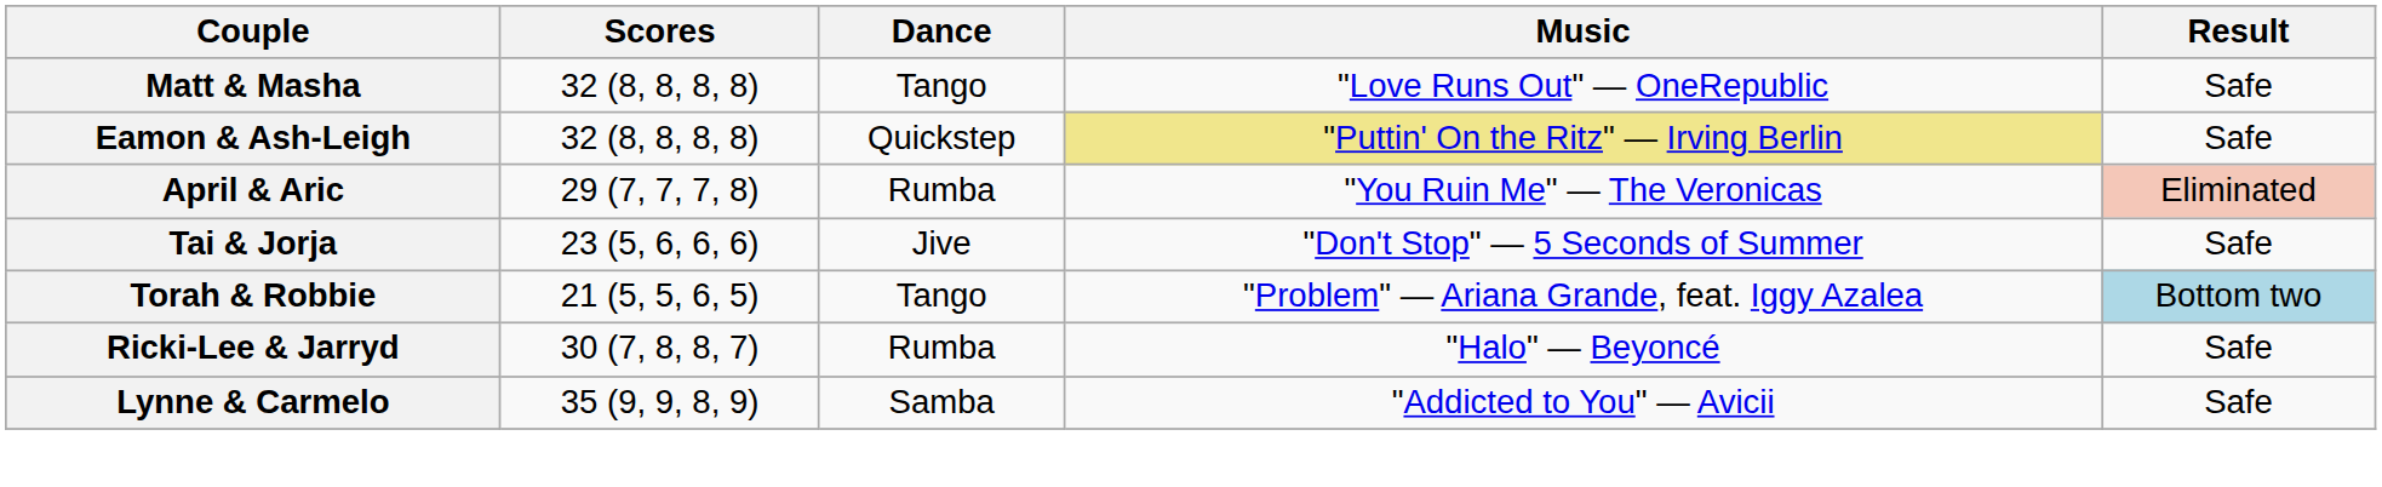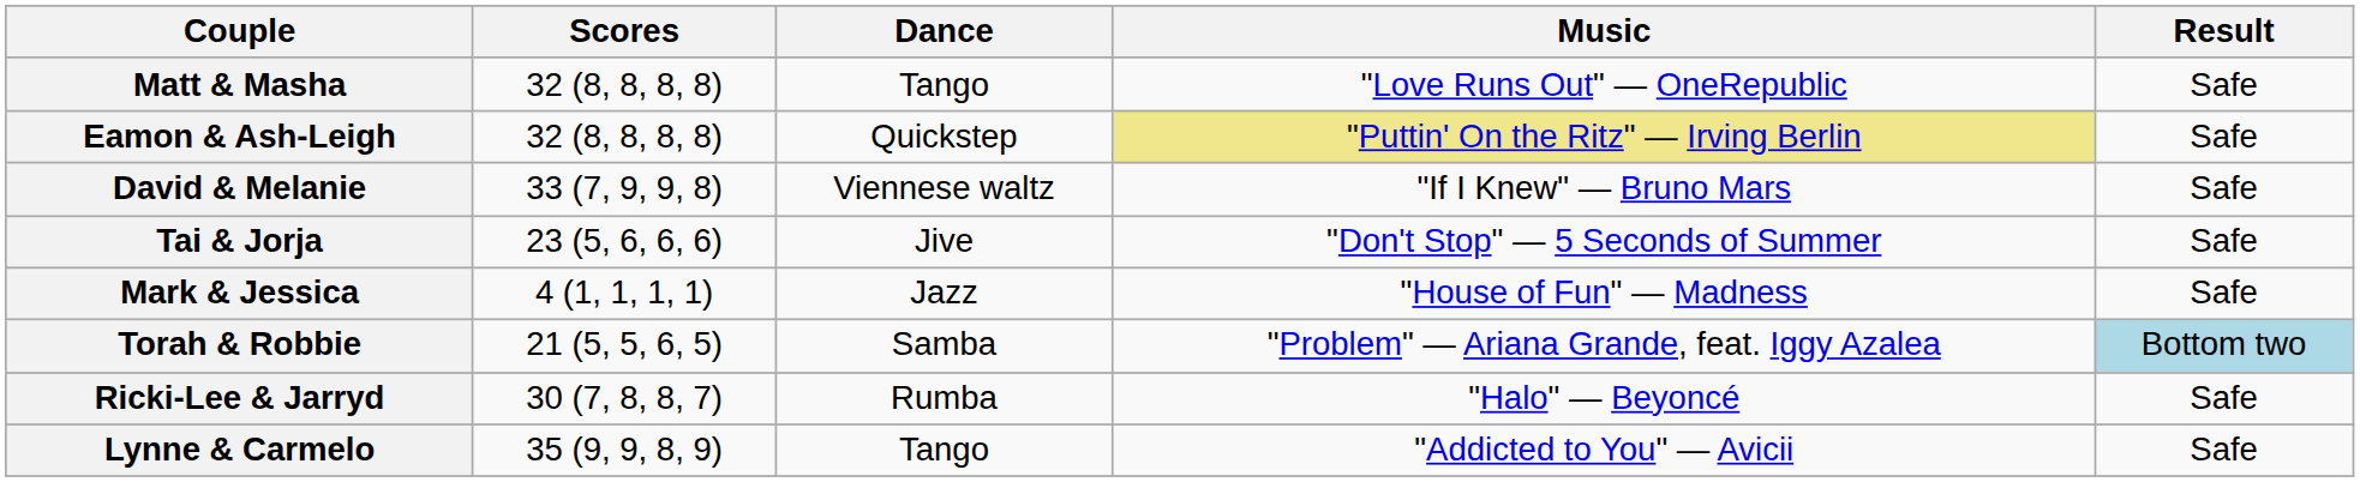 <table class="wikitable sortable" style="text-align:center; width: 90%">
 <tr>
 <th scope="col">Couple</th>
 <th scope="col">Scores</th>
 <th scope="col" class="unsortable">Dance</th>
 <th scope="col" class="unsortable">Music</th>
 <th scope="col" class="unsortable">Result</th>
 </tr>
 <tr>
 <th scope="row">Matt & Masha</th>
 <td>32 (8, 8, 8, 8)</td>
 <td>Tango</td>
 <td>"<a href='#'>Love Runs Out</a>" — <a href='#'>OneRepublic</a></td>
 <td>Safe</td>
 </tr>
 <tr>
 <th scope="row">Eamon & Ash-Leigh</th>
 <td>32 (8, 8, 8, 8)</td>
 <td>Quickstep</td>
 <td style="background: khaki;">"<a href='#'>Puttin' On the Ritz</a>" — <a href='#'>Irving Berlin</a></td>
 <td>Safe</td>
 </tr>
 <tr>
-<th scope="row">April & Aric</th>
-<td>29 (7, 7, 7, 8)</td>
-<td>Rumba</td>
-<td>"<a href='#'>You Ruin Me</a>" — <a href='#'>The Veronicas</a></td>
-<td bgcolor="f4c7b8">Eliminated</td>
+<th scope="row">David & Melanie</th>
+<td>33 (7, 9, 9, 8)</td>
+<td>Viennese waltz</td>
+<td>"If I Knew" — <a href='#'>Bruno Mars</a></td>
+<td>Safe</td>
 </tr>
 <tr>
 <th scope="row">Tai & Jorja</th>
 <td>23 (5, 6, 6, 6)</td>
 <td>Jive</td>
 <td>"<a href='#'>Don't Stop</a>" — <a href='#'>5 Seconds of Summer</a></td>
 <td>Safe</td>
 </tr>
 <tr>
+<th scope="row">Mark & Jessica</th>
+<td>4 (1, 1, 1, 1)</td>
+<td>Jazz</td>
+<td>"<a href='#'>House of Fun</a>" — <a href='#'>Madness</a></td>
+<td>Safe</td>
+</tr>
+<tr>
 <th scope="row">Torah & Robbie</th>
 <td>21 (5, 5, 6, 5)</td>
-<td>Tango</td>
+<td>Samba</td>
 <td>"<a href='#'>Problem</a>" — <a href='#'>Ariana Grande</a>, feat. <a href='#'>Iggy Azalea</a></td>
 <td bgcolor="lightblue">Bottom two</td>
 </tr>
 <tr>
 <th scope="row">Ricki-Lee & Jarryd</th>
 <td>30 (7, 8, 8, 7)</td>
 <td>Rumba</td>
 <td>"<a href='#'>Halo</a>" — <a href='#'>Beyoncé</a></td>
 <td>Safe</td>
 </tr>
 <tr>
 <th scope="row">Lynne & Carmelo</th>
 <td>35 (9, 9, 8, 9)</td>
-<td>Samba</td>
+<td>Tango</td>
 <td>"<a href='#'>Addicted to You</a>" — <a href='#'>Avicii</a></td>
 <td>Safe</td>
 </tr>
 </table>
